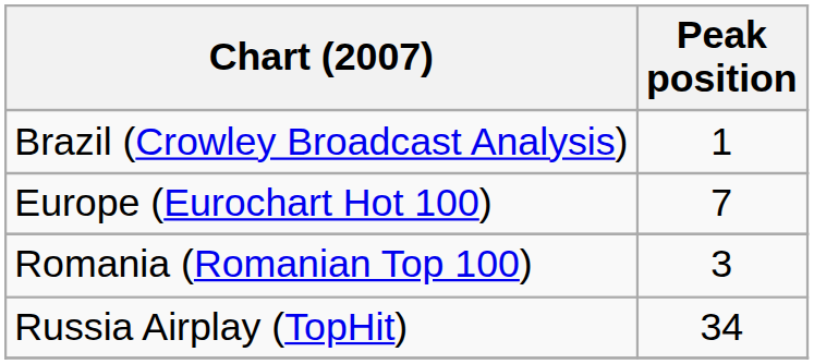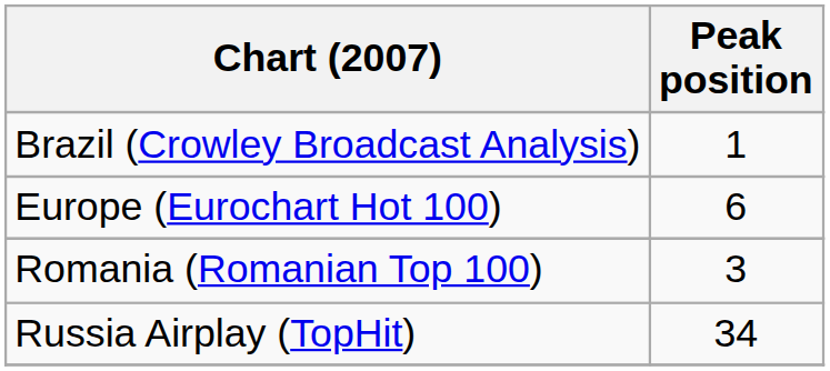 <table class="wikitable sortable">
 <tr>
 <th>Chart (2007)</th>
 <th>Peak<br>position</th>
 </tr>
 <tr>
 </tr>
 <tr>
 </tr>
 <tr>
 </tr>
 <tr>
 </tr>
 <tr>
 </tr>
 <tr>
 <td>Brazil (<a href='#'>Crowley Broadcast Analysis</a>)</td>
 <td style="text-align:center;">1</td>
 </tr>
 <tr>
 </tr>
 <tr>
 </tr>
 <tr>
 </tr>
 <tr>
 </tr>
 <tr>
 <td>Europe (<a href='#'>Eurochart Hot 100</a>)</td>
-<td style="text-align:center;">7</td>
+<td style="text-align:center;">6</td>
 </tr>
 <tr>
 </tr>
 <tr>
 </tr>
 <tr>
 </tr>
 <tr>
 </tr>
 <tr>
 </tr>
 <tr>
 </tr>
 <tr>
 </tr>
 <tr>
 </tr>
 <tr>
 </tr>
 <tr>
 <td>Romania (<a href='#'>Romanian Top 100</a>)</td>
 <td style="text-align:center;">3</td>
 </tr>
 <tr>
 <td>Russia Airplay (<a href='#'>TopHit</a>)</td>
 <td style="text-align:center;">34</td>
 </tr>
 <tr>
 </tr>
 <tr>
 </tr>
 <tr>
 </tr>
 <tr>
 </tr>
 <tr>
 </tr>
 <tr>
 </tr>
 <tr>
 </tr>
 <tr>
 </tr>
 <tr>
 </tr>
 <tr>
 </tr>
 <tr>
 </tr>
 <tr>
 </tr>
 <tr>
 </tr>
 </table>
